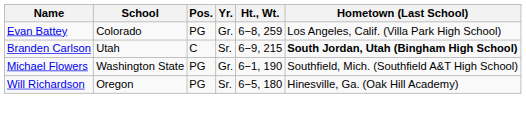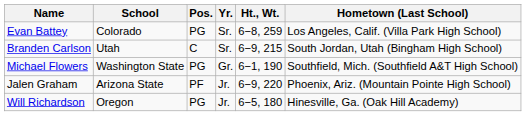 <table class="wikitable">
 <tr>
 <th>Name</th>
 <th>School</th>
 <th>Pos.</th>
 <th>Yr.</th>
 <th>Ht., Wt.</th>
 <th>Hometown (Last School)</th>
 </tr>
 <tr>
 <td><a href='#'>Evan Battey</a></td>
 <td>Colorado</td>
 <td>PG</td>
-<td>Gr.</td>
+<td>Sr.</td>
 <td>6−8, 259</td>
 <td>Los Angeles, Calif. (Villa Park High School)</td>
 </tr>
 <tr>
 <td><a href='#'>Branden Carlson</a></td>
 <td>Utah</td>
 <td>C</td>
 <td>Sr.</td>
 <td>6−9, 215</td>
-<td><strong>South Jordan, Utah (Bingham High School)</strong></td>
+<td>South Jordan, Utah (Bingham High School)</td>
 </tr>
 <tr>
 <td><a href='#'>Michael Flowers</a></td>
 <td>Washington State</td>
 <td>PG</td>
 <td>Gr.</td>
 <td>6−1, 190</td>
 <td>Southfield, Mich. (Southfield A&T High School)</td>
 </tr>
 <tr>
+<td>Jalen Graham</td>
+<td>Arizona State</td>
+<td>PF</td>
+<td>Jr.</td>
+<td>6−9, 220</td>
+<td>Phoenix, Ariz. (Mountain Pointe High School)</td>
+</tr>
+<tr>
 <td><a href='#'>Will Richardson</a></td>
 <td>Oregon</td>
 <td>PG</td>
-<td>Sr.</td>
+<td>Jr.</td>
 <td>6−5, 180</td>
 <td>Hinesville, Ga. (Oak Hill Academy)</td>
 </tr>
 </table>
